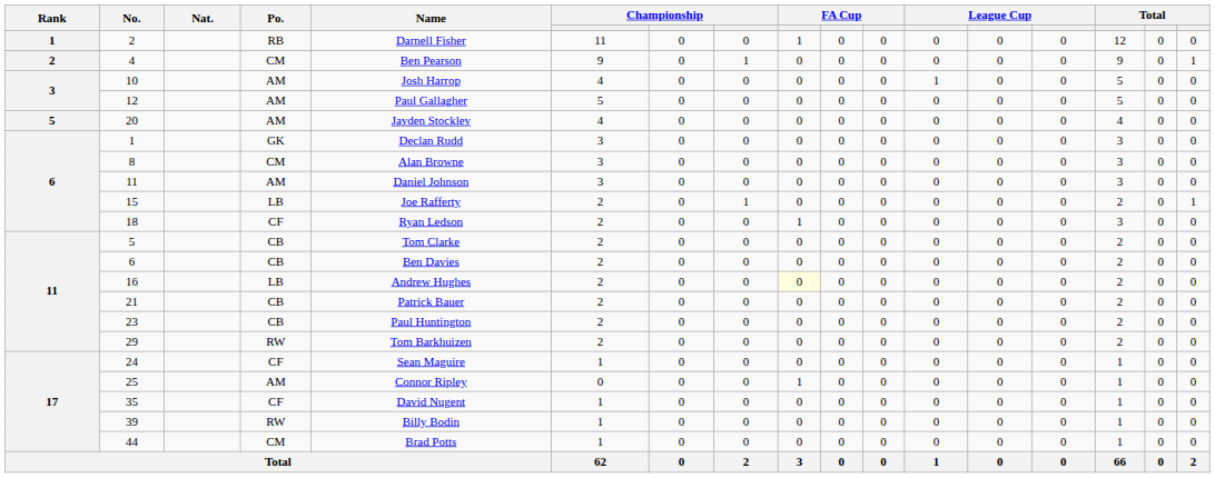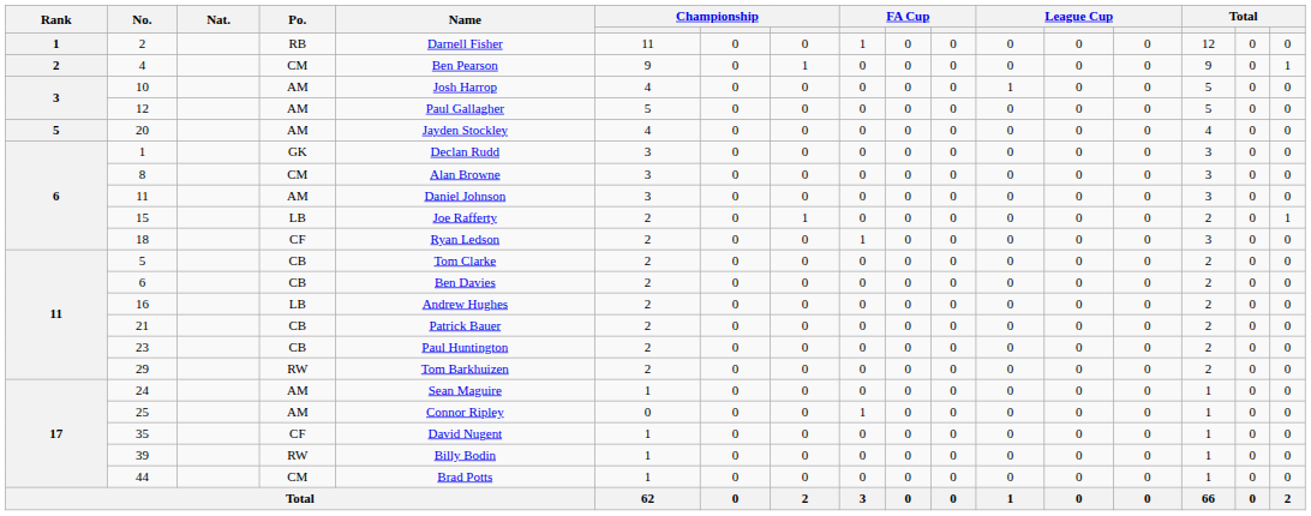 <table class="wikitable" style="text-align:center; font-size:95%; width:95%;">
 <tr>
 <th rowspan=2>Rank</th>
 <th rowspan=2>No.</th>
 <th rowspan=2>Nat.</th>
 <th rowspan=2>Po.</th>
 <th rowspan=2>Name</th>
 <th colspan=3><a href='#'>Championship</a></th>
 <th colspan=3><a href='#'>FA Cup</a></th>
 <th colspan=3><a href='#'>League Cup</a></th>
 <th colspan=3>Total</th>
 </tr>
 <tr>
 <th></th>
 <th></th>
 <th></th>
 <th></th>
 <th></th>
 <th></th>
 <th></th>
 <th></th>
 <th></th>
 <th></th>
 <th></th>
 <th></th>
 </tr>
 <tr>
 <th rowspan=1>1</th>
 <td>2</td>
 <td></td>
 <td>RB</td>
 <td><a href='#'>Darnell Fisher</a></td>
 <td>11</td>
 <td>0</td>
 <td>0</td>
 <td>1</td>
 <td>0</td>
 <td>0</td>
 <td>0</td>
 <td>0</td>
 <td>0</td>
 <td>12</td>
 <td>0</td>
 <td>0</td>
 </tr>
 <tr>
 <th rowspan=1>2</th>
 <td>4</td>
 <td></td>
 <td>CM</td>
 <td><a href='#'>Ben Pearson</a></td>
 <td>9</td>
 <td>0</td>
 <td>1</td>
 <td>0</td>
 <td>0</td>
 <td>0</td>
 <td>0</td>
 <td>0</td>
 <td>0</td>
 <td>9</td>
 <td>0</td>
 <td>1</td>
 </tr>
 <tr>
 <th rowspan=2>3</th>
 <td>10</td>
 <td></td>
 <td>AM</td>
 <td><a href='#'>Josh Harrop</a></td>
 <td>4</td>
 <td>0</td>
 <td>0</td>
 <td>0</td>
 <td>0</td>
 <td>0</td>
 <td>1</td>
 <td>0</td>
 <td>0</td>
 <td>5</td>
 <td>0</td>
 <td>0</td>
 </tr>
 <tr>
 <td>12</td>
 <td></td>
 <td>AM</td>
 <td><a href='#'>Paul Gallagher</a></td>
 <td>5</td>
 <td>0</td>
 <td>0</td>
 <td>0</td>
 <td>0</td>
 <td>0</td>
 <td>0</td>
 <td>0</td>
 <td>0</td>
 <td>5</td>
 <td>0</td>
 <td>0</td>
 </tr>
 <tr>
 <th rowspan=1>5</th>
 <td>20</td>
 <td></td>
 <td>AM</td>
 <td><a href='#'>Jayden Stockley</a></td>
 <td>4</td>
 <td>0</td>
 <td>0</td>
 <td>0</td>
 <td>0</td>
 <td>0</td>
 <td>0</td>
 <td>0</td>
 <td>0</td>
 <td>4</td>
 <td>0</td>
 <td>0</td>
 </tr>
 <tr>
 <th rowspan=5>6</th>
 <td>1</td>
 <td></td>
 <td>GK</td>
 <td><a href='#'>Declan Rudd</a></td>
 <td>3</td>
 <td>0</td>
 <td>0</td>
 <td>0</td>
 <td>0</td>
 <td>0</td>
 <td>0</td>
 <td>0</td>
 <td>0</td>
 <td>3</td>
 <td>0</td>
 <td>0</td>
 </tr>
 <tr>
 <td>8</td>
 <td></td>
 <td>CM</td>
 <td><a href='#'>Alan Browne</a></td>
 <td>3</td>
 <td>0</td>
 <td>0</td>
 <td>0</td>
 <td>0</td>
 <td>0</td>
 <td>0</td>
 <td>0</td>
 <td>0</td>
 <td>3</td>
 <td>0</td>
 <td>0</td>
 </tr>
 <tr>
 <td>11</td>
 <td></td>
 <td>AM</td>
 <td><a href='#'>Daniel Johnson</a></td>
 <td>3</td>
 <td>0</td>
 <td>0</td>
 <td>0</td>
 <td>0</td>
 <td>0</td>
 <td>0</td>
 <td>0</td>
 <td>0</td>
 <td>3</td>
 <td>0</td>
 <td>0</td>
 </tr>
 <tr>
 <td>15</td>
 <td></td>
 <td>LB</td>
 <td><a href='#'>Joe Rafferty</a></td>
 <td>2</td>
 <td>0</td>
 <td>1</td>
 <td>0</td>
 <td>0</td>
 <td>0</td>
 <td>0</td>
 <td>0</td>
 <td>0</td>
 <td>2</td>
 <td>0</td>
 <td>1</td>
 </tr>
 <tr>
 <td>18</td>
 <td></td>
 <td>CF</td>
 <td><a href='#'>Ryan Ledson</a></td>
 <td>2</td>
 <td>0</td>
 <td>0</td>
 <td>1</td>
 <td>0</td>
 <td>0</td>
 <td>0</td>
 <td>0</td>
 <td>0</td>
 <td>3</td>
 <td>0</td>
 <td>0</td>
 </tr>
 <tr>
 <th rowspan=6>11</th>
 <td>5</td>
 <td></td>
 <td>CB</td>
 <td><a href='#'>Tom Clarke</a></td>
 <td>2</td>
 <td>0</td>
 <td>0</td>
 <td>0</td>
 <td>0</td>
 <td>0</td>
 <td>0</td>
 <td>0</td>
 <td>0</td>
 <td>2</td>
 <td>0</td>
 <td>0</td>
 </tr>
 <tr>
 <td>6</td>
 <td></td>
 <td>CB</td>
 <td><a href='#'>Ben Davies</a></td>
 <td>2</td>
 <td>0</td>
 <td>0</td>
 <td>0</td>
 <td>0</td>
 <td>0</td>
 <td>0</td>
 <td>0</td>
 <td>0</td>
 <td>2</td>
 <td>0</td>
 <td>0</td>
 </tr>
 <tr>
 <td>16</td>
 <td></td>
 <td>LB</td>
 <td><a href='#'>Andrew Hughes</a></td>
 <td>2</td>
 <td>0</td>
 <td>0</td>
-<td style="background: lightyellow;">0</td>
+<td>0</td>
 <td>0</td>
 <td>0</td>
 <td>0</td>
 <td>0</td>
 <td>0</td>
 <td>2</td>
 <td>0</td>
 <td>0</td>
 </tr>
 <tr>
 <td>21</td>
 <td></td>
 <td>CB</td>
 <td><a href='#'>Patrick Bauer</a></td>
 <td>2</td>
 <td>0</td>
 <td>0</td>
 <td>0</td>
 <td>0</td>
 <td>0</td>
 <td>0</td>
 <td>0</td>
 <td>0</td>
 <td>2</td>
 <td>0</td>
 <td>0</td>
 </tr>
 <tr>
 <td>23</td>
 <td></td>
 <td>CB</td>
 <td><a href='#'>Paul Huntington</a></td>
 <td>2</td>
 <td>0</td>
 <td>0</td>
 <td>0</td>
 <td>0</td>
 <td>0</td>
 <td>0</td>
 <td>0</td>
 <td>0</td>
 <td>2</td>
 <td>0</td>
 <td>0</td>
 </tr>
 <tr>
 <td>29</td>
 <td></td>
 <td>RW</td>
 <td><a href='#'>Tom Barkhuizen</a></td>
 <td>2</td>
 <td>0</td>
 <td>0</td>
 <td>0</td>
 <td>0</td>
 <td>0</td>
 <td>0</td>
 <td>0</td>
 <td>0</td>
 <td>2</td>
 <td>0</td>
 <td>0</td>
 </tr>
 <tr>
 <th rowspan=5>17</th>
 <td>24</td>
 <td></td>
-<td>CF</td>
+<td>AM</td>
 <td><a href='#'>Sean Maguire</a></td>
 <td>1</td>
 <td>0</td>
 <td>0</td>
 <td>0</td>
 <td>0</td>
 <td>0</td>
 <td>0</td>
 <td>0</td>
 <td>0</td>
 <td>1</td>
 <td>0</td>
 <td>0</td>
 </tr>
 <tr>
 <td>25</td>
 <td></td>
 <td>AM</td>
 <td><a href='#'>Connor Ripley</a></td>
 <td>0</td>
 <td>0</td>
 <td>0</td>
 <td>1</td>
 <td>0</td>
 <td>0</td>
 <td>0</td>
 <td>0</td>
 <td>0</td>
 <td>1</td>
 <td>0</td>
 <td>0</td>
 </tr>
 <tr>
 <td>35</td>
 <td></td>
 <td>CF</td>
 <td><a href='#'>David Nugent</a></td>
 <td>1</td>
 <td>0</td>
 <td>0</td>
 <td>0</td>
 <td>0</td>
 <td>0</td>
 <td>0</td>
 <td>0</td>
 <td>0</td>
 <td>1</td>
 <td>0</td>
 <td>0</td>
 </tr>
 <tr>
 <td>39</td>
 <td></td>
 <td>RW</td>
 <td><a href='#'>Billy Bodin</a></td>
 <td>1</td>
 <td>0</td>
 <td>0</td>
 <td>0</td>
 <td>0</td>
 <td>0</td>
 <td>0</td>
 <td>0</td>
 <td>0</td>
 <td>1</td>
 <td>0</td>
 <td>0</td>
 </tr>
 <tr>
 <td>44</td>
 <td></td>
 <td>CM</td>
 <td><a href='#'>Brad Potts</a></td>
 <td>1</td>
 <td>0</td>
 <td>0</td>
 <td>0</td>
 <td>0</td>
 <td>0</td>
 <td>0</td>
 <td>0</td>
 <td>0</td>
 <td>1</td>
 <td>0</td>
 <td>0</td>
 </tr>
 <tr>
 <th colspan=5>Total</th>
 <th>62</th>
 <th>0</th>
 <th>2</th>
 <th>3</th>
 <th>0</th>
 <th>0</th>
 <th>1</th>
 <th>0</th>
 <th>0</th>
 <th>66</th>
 <th>0</th>
 <th>2</th>
 </tr>
 </table>
